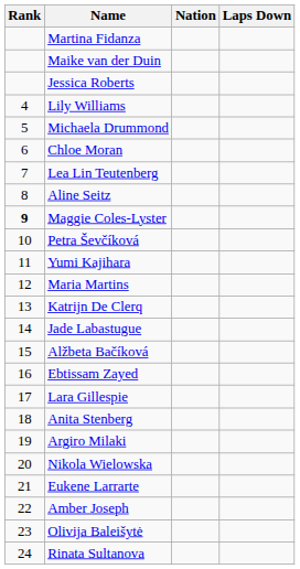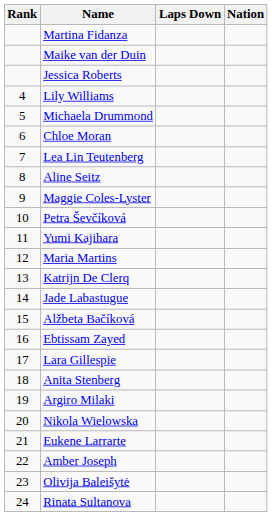 <table class="wikitable sortable" style="text-align:center">
 <tr>
 <th>Rank</th>
 <th>Name</th>
+<th>Laps Down</th>
 <th>Nation</th>
-<th>Laps Down</th>
 </tr>
 <tr>
 <td></td>
 <td align=left><a href='#'>Martina Fidanza</a></td>
+<td></td>
 <td align=left></td>
-<td></td>
 </tr>
 <tr>
 <td></td>
 <td align=left><a href='#'>Maike van der Duin</a></td>
+<td></td>
 <td align=left></td>
-<td></td>
 </tr>
 <tr>
 <td></td>
 <td align=left><a href='#'>Jessica Roberts</a></td>
+<td></td>
 <td align=left></td>
-<td></td>
 </tr>
 <tr>
 <td>4</td>
 <td align=left><a href='#'>Lily Williams</a></td>
+<td></td>
 <td align=left></td>
-<td></td>
 </tr>
 <tr>
 <td>5</td>
 <td align=left><a href='#'>Michaela Drummond</a></td>
+<td></td>
 <td align=left></td>
-<td></td>
 </tr>
 <tr>
 <td>6</td>
 <td align=left><a href='#'>Chloe Moran</a></td>
+<td></td>
 <td align=left></td>
-<td></td>
 </tr>
 <tr>
 <td>7</td>
 <td align=left><a href='#'>Lea Lin Teutenberg</a></td>
+<td></td>
 <td align=left></td>
-<td></td>
 </tr>
 <tr>
 <td>8</td>
 <td align=left><a href='#'>Aline Seitz</a></td>
+<td></td>
 <td align=left></td>
-<td></td>
 </tr>
 <tr>
-<td><strong>9</strong></td>
+<td>9</td>
 <td align=left><a href='#'>Maggie Coles-Lyster</a></td>
+<td></td>
 <td align=left></td>
-<td></td>
 </tr>
 <tr>
 <td>10</td>
 <td align=left><a href='#'>Petra Ševčíková</a></td>
+<td></td>
 <td align=left></td>
-<td></td>
 </tr>
 <tr>
 <td>11</td>
 <td align=left><a href='#'>Yumi Kajihara</a></td>
+<td></td>
 <td align=left></td>
-<td></td>
 </tr>
 <tr>
 <td>12</td>
 <td align=left><a href='#'>Maria Martins</a></td>
+<td></td>
 <td align=left></td>
-<td></td>
 </tr>
 <tr>
 <td>13</td>
 <td align=left><a href='#'>Katrijn De Clerq</a></td>
+<td></td>
 <td align=left></td>
-<td></td>
 </tr>
 <tr>
 <td>14</td>
 <td align=left><a href='#'>Jade Labastugue</a></td>
+<td></td>
 <td align=left></td>
-<td></td>
 </tr>
 <tr>
 <td>15</td>
 <td align=left><a href='#'>Alžbeta Bačíková</a></td>
+<td></td>
 <td align=left></td>
-<td></td>
 </tr>
 <tr>
 <td>16</td>
 <td align=left><a href='#'>Ebtissam Zayed</a></td>
+<td></td>
 <td align=left></td>
-<td></td>
 </tr>
 <tr>
 <td>17</td>
 <td align=left><a href='#'>Lara Gillespie</a></td>
+<td></td>
 <td align=left></td>
-<td></td>
 </tr>
 <tr>
 <td>18</td>
 <td align=left><a href='#'>Anita Stenberg</a></td>
+<td></td>
 <td align=left></td>
-<td></td>
 </tr>
 <tr>
 <td>19</td>
 <td align=left><a href='#'>Argiro Milaki</a></td>
+<td></td>
 <td align=left></td>
-<td></td>
 </tr>
 <tr>
 <td>20</td>
 <td align=left><a href='#'>Nikola Wielowska</a></td>
+<td></td>
 <td align=left></td>
-<td></td>
 </tr>
 <tr>
 <td>21</td>
 <td align=left><a href='#'>Eukene Larrarte</a></td>
+<td></td>
 <td align=left></td>
-<td></td>
 </tr>
 <tr>
 <td>22</td>
 <td align=left><a href='#'>Amber Joseph</a></td>
+<td></td>
 <td align=left></td>
-<td></td>
 </tr>
 <tr>
 <td>23</td>
 <td align=left><a href='#'>Olivija Baleišytė</a></td>
+<td></td>
 <td align=left></td>
-<td></td>
 </tr>
 <tr>
 <td>24</td>
 <td align=left><a href='#'>Rinata Sultanova</a></td>
+<td></td>
 <td align=left></td>
-<td></td>
 </tr>
 </table>
